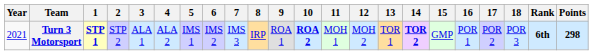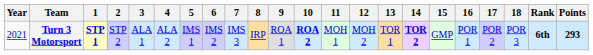 <table class="wikitable" style="text-align:center; font-size:90%">
 <tr>
 <th>Year</th>
 <th>Team</th>
 <th>1</th>
 <th>2</th>
 <th>3</th>
 <th>4</th>
 <th>5</th>
 <th>6</th>
 <th>7</th>
 <th>8</th>
 <th>9</th>
 <th>10</th>
 <th>11</th>
 <th>12</th>
 <th>13</th>
 <th>14</th>
 <th>15</th>
 <th>16</th>
 <th>17</th>
 <th>18</th>
 <th>Rank</th>
 <th>Points</th>
 </tr>
 <tr>
 <td><a href='#'>2021</a></td>
 <th><a href='#'>Turn 3 Motorsport</a></th>
 <td style="background:#FFFFBF;"><strong><a href='#'>STP<br>1</a></strong><br></td>
 <td style="background:#CFCFFF;"><a href='#'>STP<br>2</a><br></td>
 <td style="background:#CFEAFF;"><a href='#'>ALA<br>1</a><br></td>
 <td style="background:#CFEAFF;"><a href='#'>ALA<br>2</a><br></td>
 <td style="background:#CFCFFF;"><a href='#'>IMS<br>1</a><br></td>
 <td style="background:#CFCFFF;"><a href='#'>IMS<br>2</a><br></td>
 <td style="background:#CFEAFF;"><a href='#'>IMS<br>3</a><br></td>
 <td style="background:#FFDF9F;"><a href='#'>IRP</a><br></td>
 <td style="background:#DFDFDF;"><a href='#'>ROA<br>1</a><br></td>
 <td style="background:#CFEAFF;"><strong><a href='#'>ROA<br>2</a></strong><br></td>
 <td style="background:#DFFFDF;"><a href='#'>MOH<br>1</a><br></td>
 <td style="background:#CFEAFF;"><a href='#'>MOH<br>2</a><br></td>
 <td style="background:#FFDF9F;"><a href='#'>TOR<br>1</a><br></td>
 <td style="background:#EFCFFF;"><strong><a href='#'>TOR<br>2</a><br></strong></td>
 <td style="background:#DFFFDF;"><a href='#'>GMP</a><br></td>
 <td style="background:#CFEAFF;"><a href='#'>POR<br>1</a><br></td>
 <td style="background:#CFCFFF;"><a href='#'>POR<br>2</a><br></td>
 <td style="background:#CFEAFF;"><a href='#'>POR<br>3</a><br></td>
 <th style="background:#CFEAFF">6th</th>
-<th style="background:#CFEAFF">298</th>
+<th style="background:#CFEAFF">293</th>
 </tr>
 </table>
